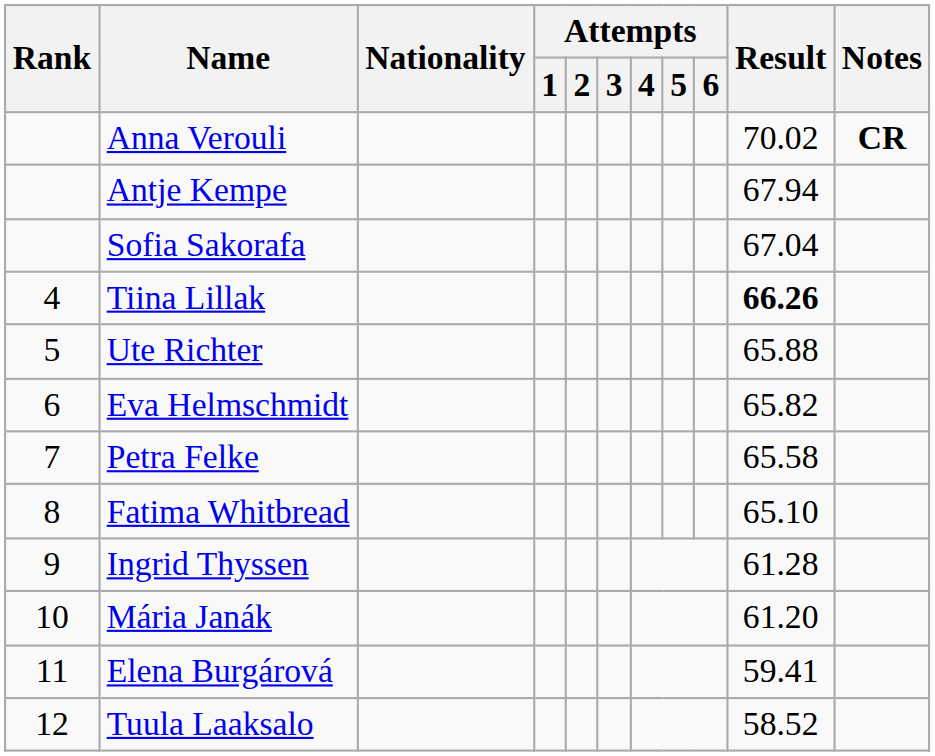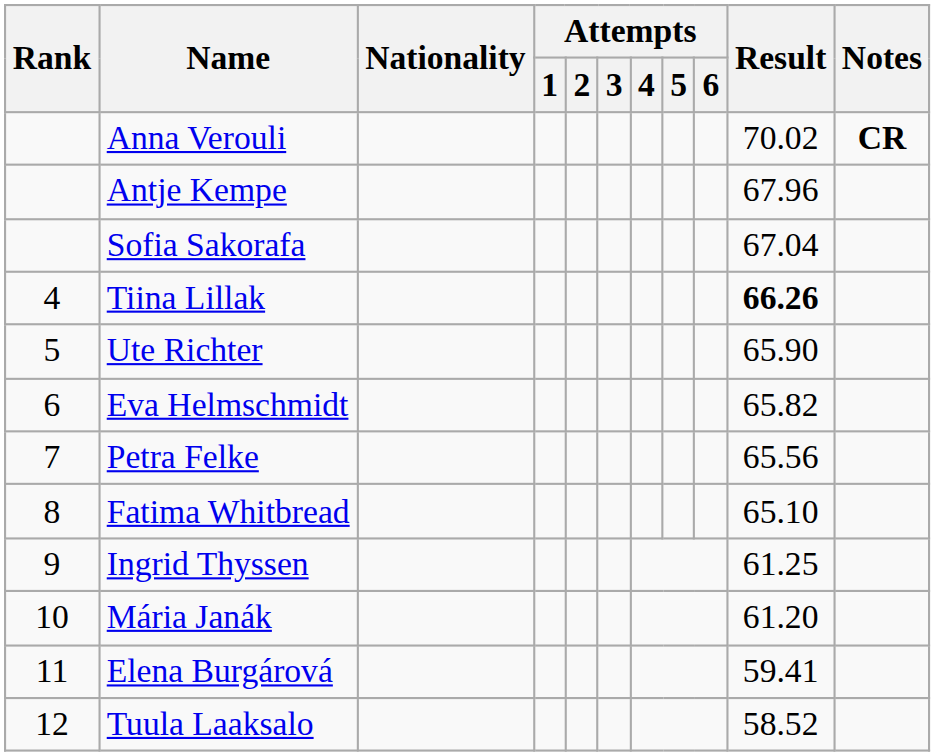 <table class="wikitable sortable" style="text-align:center">
 <tr>
 <th rowspan="2">Rank</th>
 <th rowspan="2">Name</th>
 <th rowspan="2">Nationality</th>
 <th colspan="6">Attempts</th>
 <th rowspan="2">Result</th>
 <th rowspan="2">Notes</th>
 </tr>
 <tr>
 <th>1</th>
 <th>2</th>
 <th>3</th>
 <th>4</th>
 <th>5</th>
 <th>6</th>
 </tr>
 <tr>
 <td></td>
 <td align=left><a href='#'>Anna Verouli</a></td>
 <td align=left></td>
 <td></td>
 <td></td>
 <td></td>
 <td></td>
 <td></td>
 <td></td>
 <td>70.02</td>
 <td><strong>CR</strong></td>
 </tr>
 <tr>
 <td></td>
 <td align=left><a href='#'>Antje Kempe</a></td>
 <td align=left></td>
 <td></td>
 <td></td>
 <td></td>
 <td></td>
 <td></td>
 <td></td>
-<td>67.94</td>
+<td>67.96</td>
 <td></td>
 </tr>
 <tr>
 <td></td>
 <td align=left><a href='#'>Sofia Sakorafa</a></td>
 <td align=left></td>
 <td></td>
 <td></td>
 <td></td>
 <td></td>
 <td></td>
 <td></td>
 <td>67.04</td>
 <td></td>
 </tr>
 <tr>
 <td>4</td>
 <td align=left><a href='#'>Tiina Lillak</a></td>
 <td align=left></td>
 <td></td>
 <td></td>
 <td></td>
 <td></td>
 <td></td>
 <td></td>
 <td><strong>66.26</strong></td>
 <td></td>
 </tr>
 <tr>
 <td>5</td>
 <td align=left><a href='#'>Ute Richter</a></td>
 <td align=left></td>
 <td></td>
 <td></td>
 <td></td>
 <td></td>
 <td></td>
 <td></td>
-<td>65.88</td>
+<td>65.90</td>
 <td></td>
 </tr>
 <tr>
 <td>6</td>
 <td align=left><a href='#'>Eva Helmschmidt</a></td>
 <td align=left></td>
 <td></td>
 <td></td>
 <td></td>
 <td></td>
 <td></td>
 <td></td>
 <td>65.82</td>
 <td></td>
 </tr>
 <tr>
 <td>7</td>
 <td align=left><a href='#'>Petra Felke</a></td>
 <td align=left></td>
 <td></td>
 <td></td>
 <td></td>
 <td></td>
 <td></td>
 <td></td>
-<td>65.58</td>
+<td>65.56</td>
 <td></td>
 </tr>
 <tr>
 <td>8</td>
 <td align=left><a href='#'>Fatima Whitbread</a></td>
 <td align=left></td>
 <td></td>
 <td></td>
 <td></td>
 <td></td>
 <td></td>
 <td></td>
 <td>65.10</td>
 <td></td>
 </tr>
 <tr>
 <td>9</td>
 <td align=left><a href='#'>Ingrid Thyssen</a></td>
 <td align=left></td>
 <td></td>
 <td></td>
 <td></td>
 <td colspan="3"></td>
-<td>61.28</td>
+<td>61.25</td>
 <td></td>
 </tr>
 <tr>
 <td>10</td>
 <td align=left><a href='#'>Mária Janák</a></td>
 <td align=left></td>
 <td></td>
 <td></td>
 <td></td>
 <td colspan="3"></td>
 <td>61.20</td>
 <td></td>
 </tr>
 <tr>
 <td>11</td>
 <td align=left><a href='#'>Elena Burgárová</a></td>
 <td align=left></td>
 <td></td>
 <td></td>
 <td></td>
 <td colspan="3"></td>
 <td>59.41</td>
 <td></td>
 </tr>
 <tr>
 <td>12</td>
 <td align=left><a href='#'>Tuula Laaksalo</a></td>
 <td align=left></td>
 <td></td>
 <td></td>
 <td></td>
 <td colspan="3"></td>
 <td>58.52</td>
 <td></td>
 </tr>
 </table>
